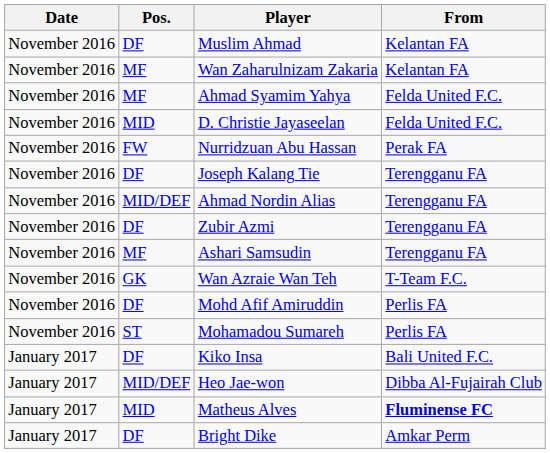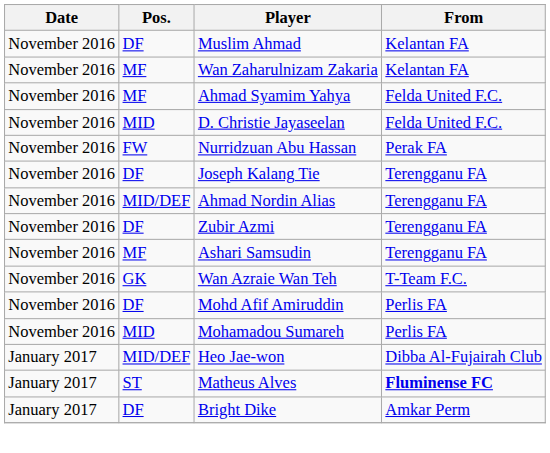 <table class="wikitable sortable">
 <tr>
 <th>Date</th>
 <th>Pos.</th>
 <th>Player</th>
 <th>From</th>
 </tr>
 <tr>
 <td>November 2016</td>
 <td><a href='#'>DF</a></td>
 <td> <a href='#'>Muslim Ahmad</a></td>
 <td> <a href='#'>Kelantan FA</a></td>
 </tr>
 <tr>
 <td>November 2016</td>
 <td><a href='#'>MF</a></td>
 <td> <a href='#'>Wan Zaharulnizam Zakaria</a></td>
 <td> <a href='#'>Kelantan FA</a></td>
 </tr>
 <tr>
 <td>November 2016</td>
 <td><a href='#'>MF</a></td>
 <td> <a href='#'>Ahmad Syamim Yahya</a></td>
 <td> <a href='#'>Felda United F.C.</a></td>
 </tr>
 <tr>
 <td>November 2016</td>
 <td><a href='#'>MID</a></td>
 <td> <a href='#'>D. Christie Jayaseelan</a></td>
 <td> <a href='#'>Felda United F.C.</a></td>
 </tr>
 <tr>
 <td>November 2016</td>
 <td><a href='#'>FW</a></td>
 <td> <a href='#'>Nurridzuan Abu Hassan</a></td>
 <td> <a href='#'>Perak FA</a></td>
 </tr>
 <tr>
 <td>November 2016</td>
 <td><a href='#'>DF</a></td>
 <td> <a href='#'>Joseph Kalang Tie</a></td>
 <td> <a href='#'>Terengganu FA</a></td>
 </tr>
 <tr>
 <td>November 2016</td>
 <td><a href='#'>MID/DEF</a></td>
 <td> <a href='#'>Ahmad Nordin Alias</a></td>
 <td> <a href='#'>Terengganu FA</a></td>
 </tr>
 <tr>
 <td>November 2016</td>
 <td><a href='#'>DF</a></td>
 <td> <a href='#'>Zubir Azmi</a></td>
 <td> <a href='#'>Terengganu FA</a></td>
 </tr>
 <tr>
 <td>November 2016</td>
 <td><a href='#'>MF</a></td>
 <td> <a href='#'>Ashari Samsudin</a></td>
 <td> <a href='#'>Terengganu FA</a></td>
 </tr>
 <tr>
 <td>November 2016</td>
 <td><a href='#'>GK</a></td>
 <td> <a href='#'>Wan Azraie Wan Teh</a></td>
 <td> <a href='#'>T-Team F.C.</a></td>
 </tr>
 <tr>
 <td>November 2016</td>
 <td><a href='#'>DF</a></td>
 <td> <a href='#'>Mohd Afif Amiruddin</a></td>
 <td> <a href='#'>Perlis FA</a></td>
 </tr>
 <tr>
 <td>November 2016</td>
-<td><a href='#'>ST</a></td>
+<td><a href='#'>MID</a></td>
 <td> <a href='#'>Mohamadou Sumareh</a></td>
 <td> <a href='#'>Perlis FA</a></td>
-</tr>
-<tr>
-<td>January 2017</td>
-<td><a href='#'>DF</a></td>
-<td>  <a href='#'>Kiko Insa</a></td>
-<td>  <a href='#'>Bali United F.C.</a></td>
 </tr>
 <tr>
 <td>January 2017</td>
 <td><a href='#'>MID/DEF</a></td>
 <td> <a href='#'>Heo Jae-won</a></td>
 <td> <a href='#'>Dibba Al-Fujairah Club</a></td>
 </tr>
 <tr>
 <td>January 2017</td>
-<td><a href='#'>MID</a></td>
+<td><a href='#'>ST</a></td>
 <td> <a href='#'>Matheus Alves</a></td>
 <td><strong> <a href='#'>Fluminense FC</a></strong></td>
 </tr>
 <tr>
 <td>January 2017</td>
 <td><a href='#'>DF</a></td>
 <td>  <a href='#'>Bright Dike</a></td>
 <td> <a href='#'>Amkar Perm</a></td>
 </tr>
 <tr>
 </tr>
 </table>
